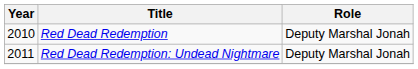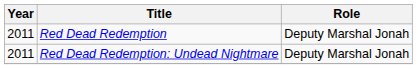 <table class="wikitable sortable">
 <tr>
 <th>Year</th>
 <th>Title</th>
 <th>Role</th>
 </tr>
 <tr>
-<td>2010</td>
+<td>2011</td>
 <td><em><a href='#'>Red Dead Redemption</a></em></td>
 <td>Deputy Marshal Jonah</td>
 </tr>
 <tr>
 <td>2011</td>
 <td><em><a href='#'>Red Dead Redemption: Undead Nightmare</a></em></td>
 <td>Deputy Marshal Jonah</td>
 </tr>
 <tr>
 </tr>
 </table>
